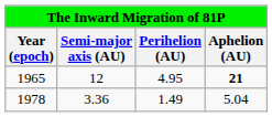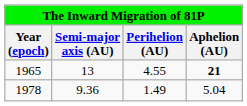 <table class=wikitable style="text-align:center; font-size:11px; float:right; margin:2px">
 <tr bgcolor= style="font-size: smaller;">
 <td colspan="8" style="text-align:center;"><strong>The Inward Migration of 81P</strong></td>
 </tr>
 <tr>
 <th>Year<br>(<a href='#'>epoch</a>)</th>
 <th><a href='#'>Semi-major<br>axis</a> (AU)</th>
 <th><a href='#'>Perihelion</a><br>(AU)</th>
 <th>Aphelion<br>(AU)</th>
 </tr>
 <tr>
 <td>1965</td>
-<td>12</td>
-<td>4.95</td>
+<td>13</td>
+<td>4.55</td>
 <td><strong>21</strong></td>
 </tr>
 <tr>
 <td>1978</td>
-<td>3.36</td>
+<td>9.36</td>
 <td>1.49</td>
 <td>5.04</td>
 </tr>
 </table>
